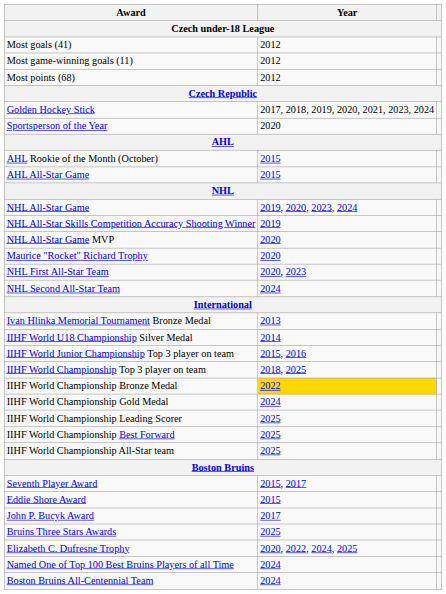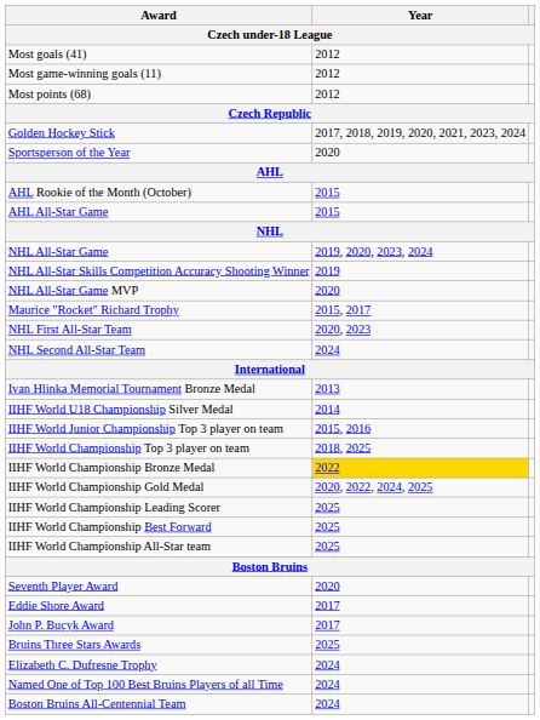 <table class="wikitable">
 <tr>
 <th>Award</th>
 <th>Year</th>
 <th></th>
 </tr>
 <tr>
 <th colspan="3">Czech under-18 League</th>
 </tr>
 <tr>
 <td>Most goals (41)</td>
 <td>2012</td>
 <td></td>
 </tr>
 <tr>
 <td>Most game-winning goals (11)</td>
 <td>2012</td>
 <td></td>
 </tr>
 <tr>
 <td>Most points (68)</td>
 <td>2012</td>
 <td></td>
 </tr>
 <tr>
 <th colspan="3"><a href='#'>Czech Republic</a></th>
 </tr>
 <tr>
 <td><a href='#'>Golden Hockey Stick</a></td>
 <td>2017, 2018, 2019, 2020, 2021, 2023, 2024</td>
 <td></td>
 </tr>
 <tr>
 <td><a href='#'>Sportsperson of the Year</a></td>
 <td>2020</td>
 <td></td>
 </tr>
 <tr>
 <th colspan="3"><a href='#'>AHL</a></th>
 </tr>
 <tr>
 <td><a href='#'>AHL</a> Rookie of the Month (October)</td>
 <td><a href='#'>2015</a></td>
 <td></td>
 </tr>
 <tr>
 <td><a href='#'>AHL All-Star Game</a></td>
 <td><a href='#'>2015</a></td>
 <td></td>
 </tr>
 <tr>
 <th colspan="3"><a href='#'>NHL</a></th>
 </tr>
 <tr>
 <td><a href='#'>NHL All-Star Game</a></td>
 <td><a href='#'>2019</a>, <a href='#'>2020</a>, <a href='#'>2023</a>, <a href='#'>2024</a></td>
 <td></td>
 </tr>
 <tr>
 <td><a href='#'>NHL All-Star Skills Competition Accuracy Shooting Winner</a></td>
 <td><a href='#'>2019</a></td>
 <td></td>
 </tr>
 <tr>
 <td><a href='#'>NHL All-Star Game</a> MVP</td>
 <td><a href='#'>2020</a></td>
 <td></td>
 </tr>
 <tr>
 <td><a href='#'>Maurice "Rocket" Richard Trophy</a></td>
-<td><a href='#'>2020</a></td>
+<td><a href='#'>2015</a>, <a href='#'>2017</a></td>
 <td></td>
 </tr>
 <tr>
 <td><a href='#'>NHL First All-Star Team</a></td>
 <td><a href='#'>2020</a>, <a href='#'>2023</a></td>
 <td></td>
 </tr>
 <tr>
 <td><a href='#'>NHL Second All-Star Team</a></td>
 <td><a href='#'>2024</a></td>
 <td></td>
 </tr>
 <tr>
 <th colspan="3"><a href='#'>International</a></th>
 </tr>
 <tr>
 <td><a href='#'>Ivan Hlinka Memorial Tournament</a> Bronze Medal</td>
 <td><a href='#'>2013</a></td>
 <td></td>
 </tr>
 <tr>
 <td><a href='#'>IIHF World U18 Championship</a> Silver Medal</td>
 <td><a href='#'>2014</a></td>
 <td></td>
 </tr>
 <tr>
 <td><a href='#'>IIHF World Junior Championship</a> Top 3 player on team</td>
 <td><a href='#'>2015</a>, <a href='#'>2016</a></td>
 <td></td>
 </tr>
 <tr>
 <td><a href='#'>IIHF World Championship</a> Top 3 player on team</td>
 <td><a href='#'>2018</a>, <a href='#'>2025</a></td>
 <td></td>
 </tr>
 <tr>
 <td>IIHF World Championship Bronze Medal</td>
 <td style="background: gold;"><a href='#'>2022</a></td>
 <td></td>
 </tr>
 <tr>
 <td>IIHF World Championship Gold Medal</td>
-<td><a href='#'>2024</a></td>
+<td><a href='#'>2020</a>, <a href='#'>2022</a>, <a href='#'>2024</a>, <a href='#'>2025</a></td>
 <td></td>
 </tr>
 <tr>
 <td>IIHF World Championship Leading Scorer</td>
 <td><a href='#'>2025</a></td>
 <td></td>
 </tr>
 <tr>
 <td>IIHF World Championship <a href='#'>Best Forward</a></td>
 <td><a href='#'>2025</a></td>
 <td></td>
 </tr>
 <tr>
 <td>IIHF World Championship All-Star team</td>
 <td><a href='#'>2025</a></td>
 <td></td>
 </tr>
 <tr>
 <th colspan="3"><a href='#'>Boston Bruins</a></th>
 </tr>
 <tr>
 <td><a href='#'>Seventh Player Award</a></td>
-<td><a href='#'>2015</a>, <a href='#'>2017</a></td>
+<td><a href='#'>2020</a></td>
 <td></td>
 </tr>
 <tr>
 <td><a href='#'>Eddie Shore Award</a></td>
-<td><a href='#'>2015</a></td>
+<td><a href='#'>2017</a></td>
 <td></td>
 </tr>
 <tr>
 <td><a href='#'>John P. Bucyk Award</a></td>
 <td><a href='#'>2017</a></td>
 <td></td>
 </tr>
 <tr>
 <td><a href='#'>Bruins Three Stars Awards</a></td>
 <td><a href='#'>2025</a></td>
 <td></td>
 </tr>
 <tr>
 <td><a href='#'>Elizabeth C. Dufresne Trophy</a></td>
-<td><a href='#'>2020</a>, <a href='#'>2022</a>, <a href='#'>2024</a>, <a href='#'>2025</a></td>
+<td><a href='#'>2024</a></td>
 <td></td>
 </tr>
 <tr>
 <td><a href='#'>Named One of Top 100 Best Bruins Players of all Time</a></td>
 <td><a href='#'>2024</a></td>
 <td></td>
 </tr>
 <tr>
 <td><a href='#'>Boston Bruins All-Centennial Team</a></td>
 <td><a href='#'>2024</a></td>
 <td></td>
 </tr>
 </table>
